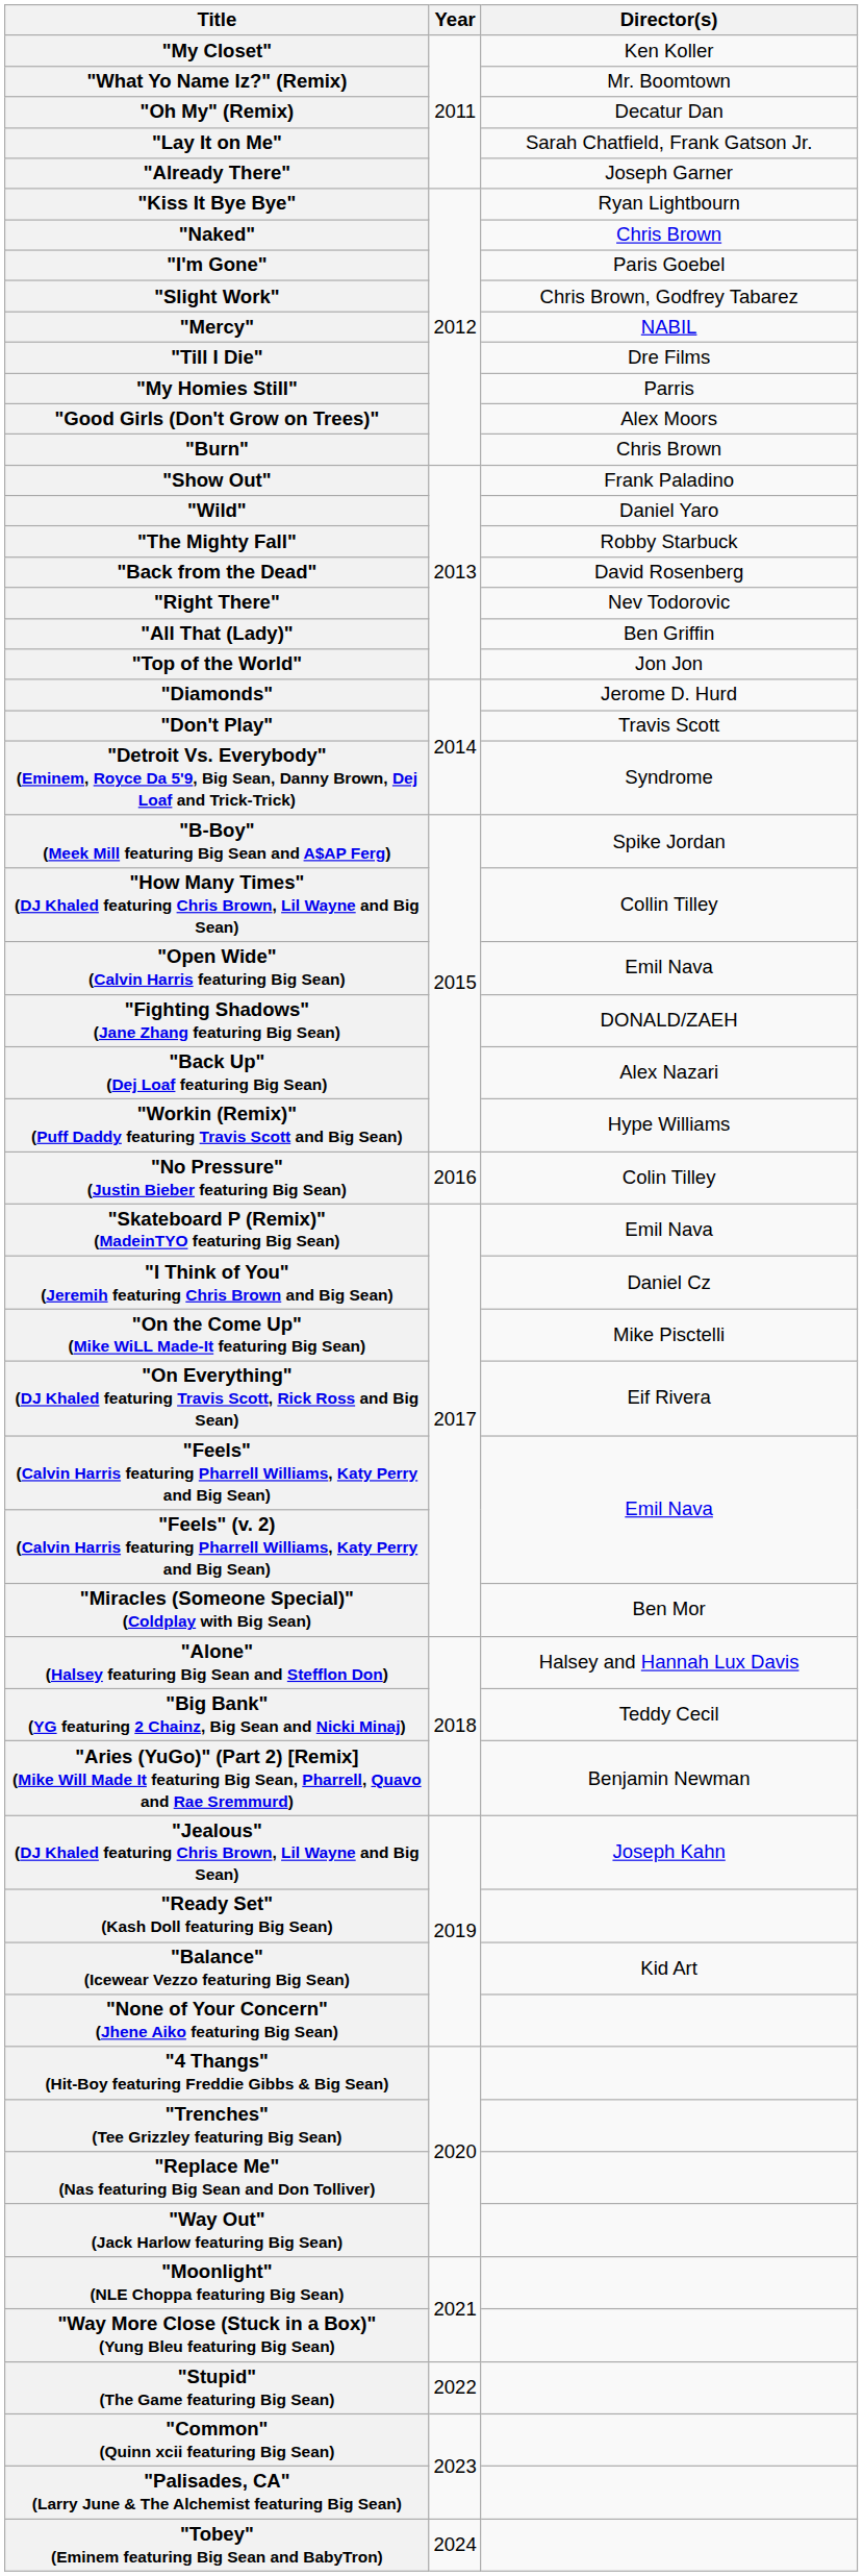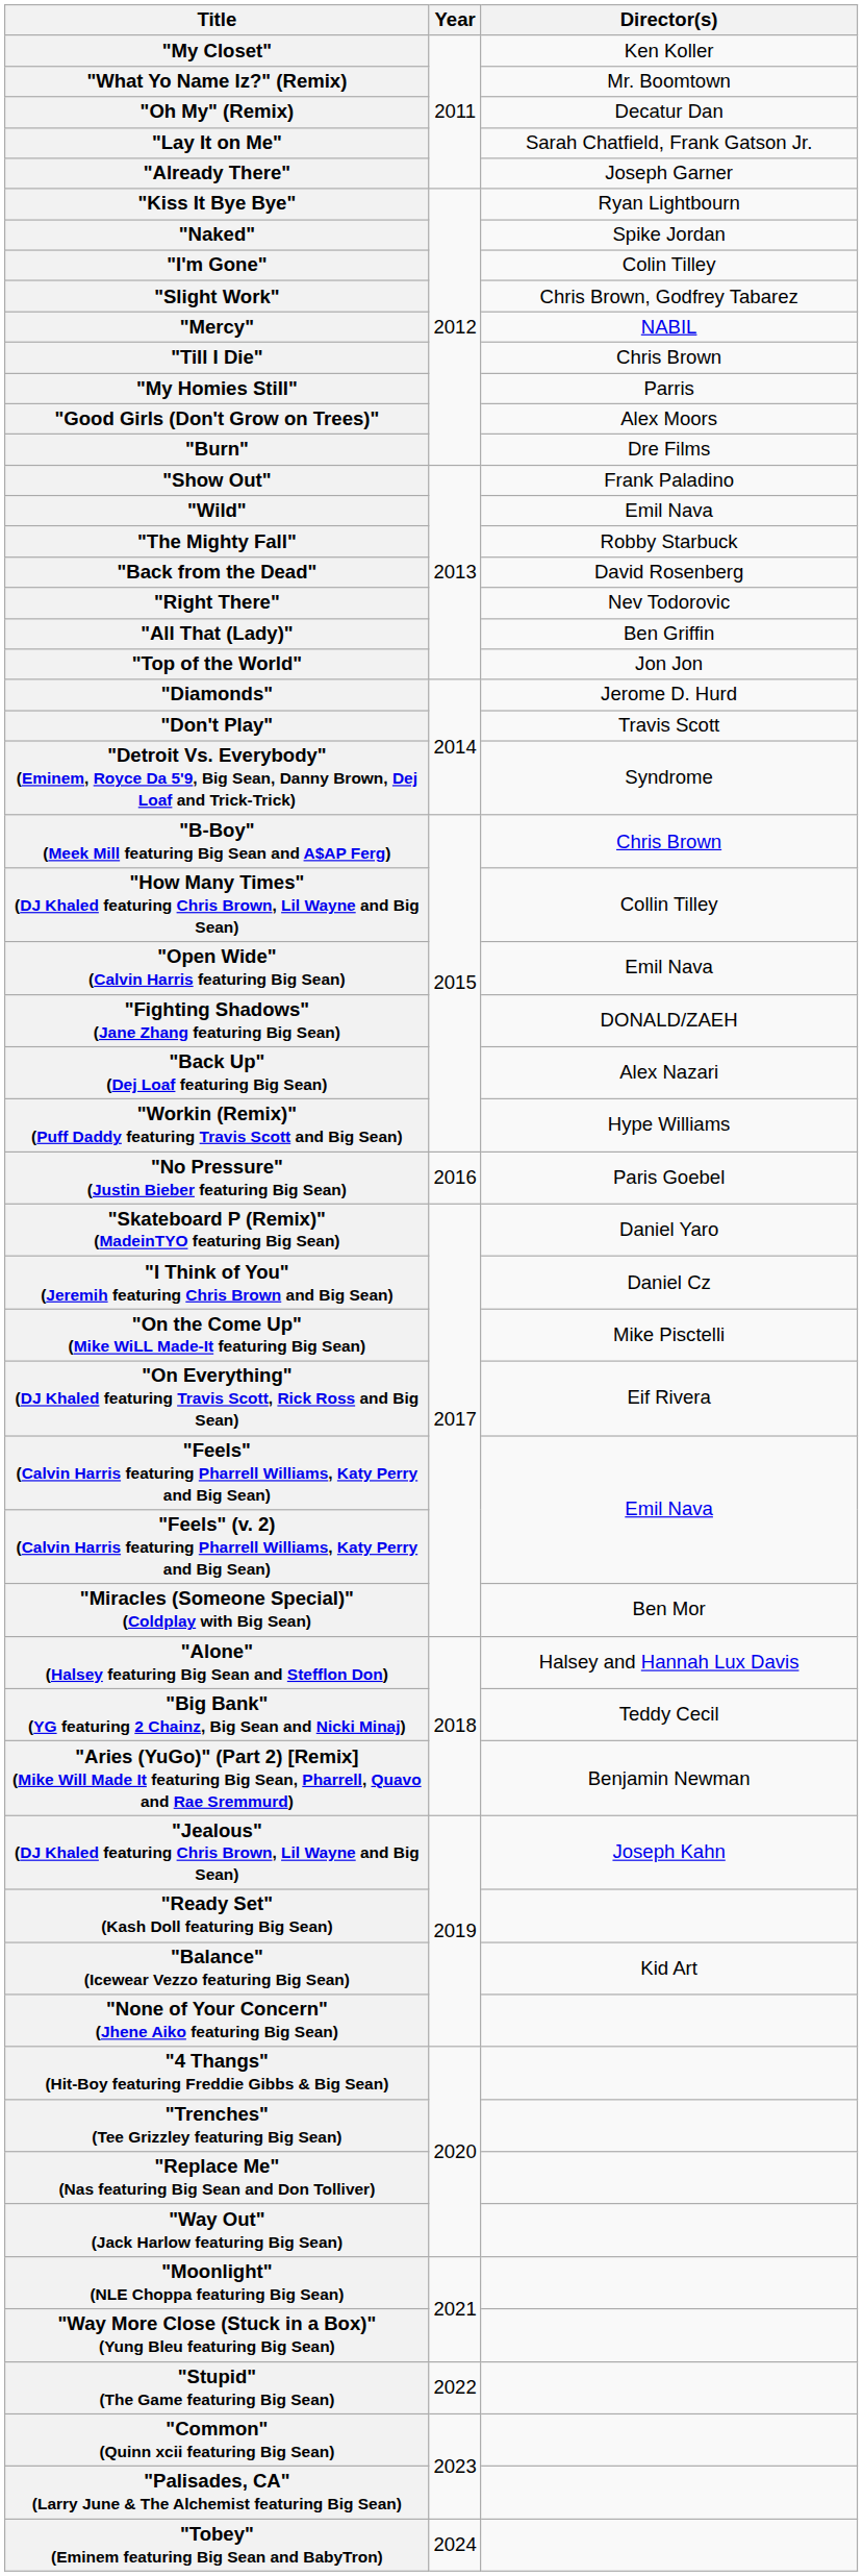 <table class="wikitable plainrowheaders" style="text-align:center;">
 <tr>
 <th scope="col" style="width:21.5em;">Title</th>
 <th scope="col">Year</th>
 <th scope="col" style="width:19em;">Director(s)</th>
 </tr>
 <tr>
 <th scope="row">"My Closet"<br></th>
 <td rowspan="5">2011</td>
 <td>Ken Koller</td>
 </tr>
 <tr>
 <th scope="row">"What Yo Name Iz?" (Remix)<br></th>
 <td>Mr. Boomtown</td>
 </tr>
 <tr>
 <th scope="row">"Oh My" (Remix)<br></th>
 <td>Decatur Dan</td>
 </tr>
 <tr>
 <th scope="row">"Lay It on Me"<br></th>
 <td>Sarah Chatfield, Frank Gatson Jr.</td>
 </tr>
 <tr>
 <th scope="row">"Already There"<br></th>
 <td>Joseph Garner</td>
 </tr>
 <tr>
 <th scope="row">"Kiss It Bye Bye"<br></th>
 <td rowspan="9">2012</td>
 <td>Ryan Lightbourn</td>
 </tr>
 <tr>
 <th scope="row">"Naked"<br></th>
-<td><a href='#'>Chris Brown</a></td>
+<td>Spike Jordan</td>
 </tr>
 <tr>
 <th scope="row">"I'm Gone"<br></th>
-<td>Paris Goebel</td>
+<td>Colin Tilley</td>
 </tr>
 <tr>
 <th scope="row">"Slight Work"<br></th>
 <td>Chris Brown, Godfrey Tabarez</td>
 </tr>
 <tr>
 <th scope="row">"Mercy"<br></th>
 <td><a href='#'>NABIL</a></td>
 </tr>
 <tr>
 <th scope="row">"Till I Die"<br></th>
-<td>Dre Films</td>
+<td>Chris Brown</td>
 </tr>
 <tr>
 <th scope="row">"My Homies Still"<br></th>
 <td>Parris</td>
 </tr>
 <tr>
 <th scope="row">"Good Girls (Don't Grow on Trees)"<br></th>
 <td>Alex Moors</td>
 </tr>
 <tr>
 <th scope="row">"Burn"<br></th>
-<td>Chris Brown</td>
+<td>Dre Films</td>
 </tr>
 <tr>
 <th scope="row">"Show Out"<br></th>
 <td rowspan="7">2013</td>
 <td>Frank Paladino</td>
 </tr>
 <tr>
 <th scope="row">"Wild"<br></th>
-<td>Daniel Yaro</td>
+<td>Emil Nava</td>
 </tr>
 <tr>
 <th scope="row">"The Mighty Fall"<br></th>
 <td>Robby Starbuck</td>
 </tr>
 <tr>
 <th scope="row">"Back from the Dead"<br></th>
 <td>David Rosenberg</td>
 </tr>
 <tr>
 <th scope="row">"Right There"<br></th>
 <td>Nev Todorovic</td>
 </tr>
 <tr>
 <th scope="row">"All That (Lady)"<br></th>
 <td>Ben Griffin</td>
 </tr>
 <tr>
 <th scope="row">"Top of the World"<br></th>
 <td>Jon Jon</td>
 </tr>
 <tr>
 <th scope="row">"Diamonds"<br></th>
 <td rowspan="3">2014</td>
 <td>Jerome D. Hurd</td>
 </tr>
 <tr>
 <th scope="row">"Don't Play"<br></th>
 <td>Travis Scott</td>
 </tr>
 <tr>
 <th scope="row">"Detroit Vs. Everybody"<br><small>(<a href='#'>Eminem</a>, <a href='#'>Royce Da 5'9</a>, Big Sean, Danny Brown, <a href='#'>Dej Loaf</a> and Trick-Trick)</small></th>
 <td>Syndrome</td>
 </tr>
 <tr>
 <th scope="row">"B-Boy"<br><small>(<a href='#'>Meek Mill</a> featuring Big Sean and <a href='#'>A$AP Ferg</a>)</small></th>
 <td rowspan="6">2015</td>
-<td>Spike Jordan</td>
+<td><a href='#'>Chris Brown</a></td>
 </tr>
 <tr>
 <th scope="row">"How Many Times"<br><small>(<a href='#'>DJ Khaled</a> featuring <a href='#'>Chris Brown</a>, <a href='#'>Lil Wayne</a> and Big Sean)</small></th>
 <td>Collin Tilley</td>
 </tr>
 <tr>
 <th scope="row">"Open Wide"<br><small>(<a href='#'>Calvin Harris</a> featuring Big Sean)</small></th>
 <td>Emil Nava</td>
 </tr>
 <tr>
 <th scope="row">"Fighting Shadows"<br><small>(<a href='#'>Jane Zhang</a> featuring Big Sean)</small></th>
 <td>DONALD/ZAEH</td>
 </tr>
 <tr>
 <th scope="row">"Back Up"<br><small>(<a href='#'>Dej Loaf</a> featuring Big Sean)</small></th>
 <td>Alex Nazari</td>
 </tr>
 <tr>
 <th scope="row">"Workin (Remix)"<br><small>(<a href='#'>Puff Daddy</a> featuring <a href='#'>Travis Scott</a> and Big Sean)</small></th>
 <td>Hype Williams</td>
 </tr>
 <tr>
 <th scope="row">"No Pressure"<br><small>(<a href='#'>Justin Bieber</a> featuring Big Sean)</small></th>
 <td>2016</td>
-<td>Colin Tilley</td>
+<td>Paris Goebel</td>
 </tr>
 <tr>
 <th scope="row">"Skateboard P (Remix)"<br><small>(<a href='#'>MadeinTYO</a> featuring Big Sean)</small></th>
 <td rowspan="7">2017</td>
-<td>Emil Nava</td>
+<td>Daniel Yaro</td>
 </tr>
 <tr>
 <th scope="row">"I Think of You"<br><small>(<a href='#'>Jeremih</a> featuring <a href='#'>Chris Brown</a> and Big Sean)</small></th>
 <td>Daniel Cz</td>
 </tr>
 <tr>
 <th scope="row">"On the Come Up"<br><small>(<a href='#'>Mike WiLL Made-It</a> featuring Big Sean)</small></th>
 <td>Mike Pisctelli</td>
 </tr>
 <tr>
 <th scope="row">"On Everything"<br><small>(<a href='#'>DJ Khaled</a> featuring <a href='#'>Travis Scott</a>, <a href='#'>Rick Ross</a> and Big Sean)</small></th>
 <td>Eif Rivera</td>
 </tr>
 <tr>
 <th scope="row">"Feels"<br><small>(<a href='#'>Calvin Harris</a> featuring <a href='#'>Pharrell Williams</a>, <a href='#'>Katy Perry</a> and Big Sean)</small></th>
 <td rowspan="2"><a href='#'>Emil Nava</a></td>
 </tr>
 <tr>
 <th scope="row">"Feels" (v. 2)<br><small>(<a href='#'>Calvin Harris</a> featuring <a href='#'>Pharrell Williams</a>, <a href='#'>Katy Perry</a> and Big Sean)</small></th>
 </tr>
 <tr>
 <th scope="row">"Miracles (Someone Special)"<br><small>(<a href='#'>Coldplay</a> with Big Sean)</small></th>
 <td>Ben Mor</td>
 </tr>
 <tr>
 <th scope="row">"Alone"<br><small>(<a href='#'>Halsey</a> featuring Big Sean and <a href='#'>Stefflon Don</a>)</small></th>
 <td rowspan="3">2018</td>
 <td>Halsey and <a href='#'>Hannah Lux Davis</a></td>
 </tr>
 <tr>
 <th scope="row">"Big Bank"<br><small>(<a href='#'>YG</a> featuring <a href='#'>2 Chainz</a>, Big Sean and <a href='#'>Nicki Minaj</a>)</small></th>
 <td>Teddy Cecil</td>
 </tr>
 <tr>
 <th scope="row">"Aries (YuGo)" (Part 2) [Remix]<br><small>(<a href='#'>Mike Will Made It</a> featuring Big Sean, <a href='#'>Pharrell</a>, <a href='#'>Quavo</a> and <a href='#'>Rae Sremmurd</a>)</small></th>
 <td>Benjamin Newman</td>
 </tr>
 <tr>
 <th scope="row">"Jealous"<br><small>(<a href='#'>DJ Khaled</a> featuring <a href='#'>Chris Brown</a>, <a href='#'>Lil Wayne</a> and Big Sean)</small></th>
 <td rowspan="4">2019</td>
 <td><a href='#'>Joseph Kahn</a></td>
 </tr>
 <tr>
 <th>"Ready Set"<br><small>(Kash Doll featuring Big Sean)</small></th>
 <td></td>
 </tr>
 <tr>
 <th scope="row">"Balance"<br><small>(Icewear Vezzo featuring Big Sean)</small></th>
 <td>Kid Art</td>
 </tr>
 <tr>
 <th scope="row">"None of Your Concern"<br><small>(<a href='#'>Jhene Aiko</a> featuring Big Sean)</small></th>
 <td></td>
 </tr>
 <tr>
 <th>"4 Thangs"<br><small>(Hit-Boy featuring Freddie Gibbs & Big Sean)</small></th>
 <td rowspan="4">2020</td>
 <td></td>
 </tr>
 <tr>
 <th>"Trenches"<br><small>(Tee Grizzley featuring Big Sean)</small></th>
 <td></td>
 </tr>
 <tr>
 <th>"Replace Me"<br><small>(Nas featuring Big Sean and Don Tolliver)</small></th>
 <td></td>
 </tr>
 <tr>
 <th>"Way Out"<br><small>(Jack Harlow featuring Big Sean)</small></th>
 <td></td>
 </tr>
 <tr>
 <th>"Moonlight"<br><small>(NLE Choppa featuring Big Sean)</small></th>
 <td rowspan="2">2021</td>
 <td></td>
 </tr>
 <tr>
 <th>"Way More Close (Stuck in a Box)"<br><small>(Yung Bleu featuring Big Sean)</small></th>
 <td></td>
 </tr>
 <tr>
 <th>"Stupid"<br><small>(The Game featuring Big Sean)</small></th>
 <td>2022</td>
 <td></td>
 </tr>
 <tr>
 <th>"Common"<br><small>(Quinn xcii featuring Big Sean)</small></th>
 <td rowspan="2">2023</td>
 <td></td>
 </tr>
 <tr>
 <th>"Palisades, CA"<br><small>(Larry June & The Alchemist featuring Big Sean)</small></th>
 <td></td>
 </tr>
 <tr>
 <th>"Tobey"<br><small>(Eminem featuring Big Sean and BabyTron)</small></th>
 <td>2024</td>
 <td></td>
 </tr>
 </table>
